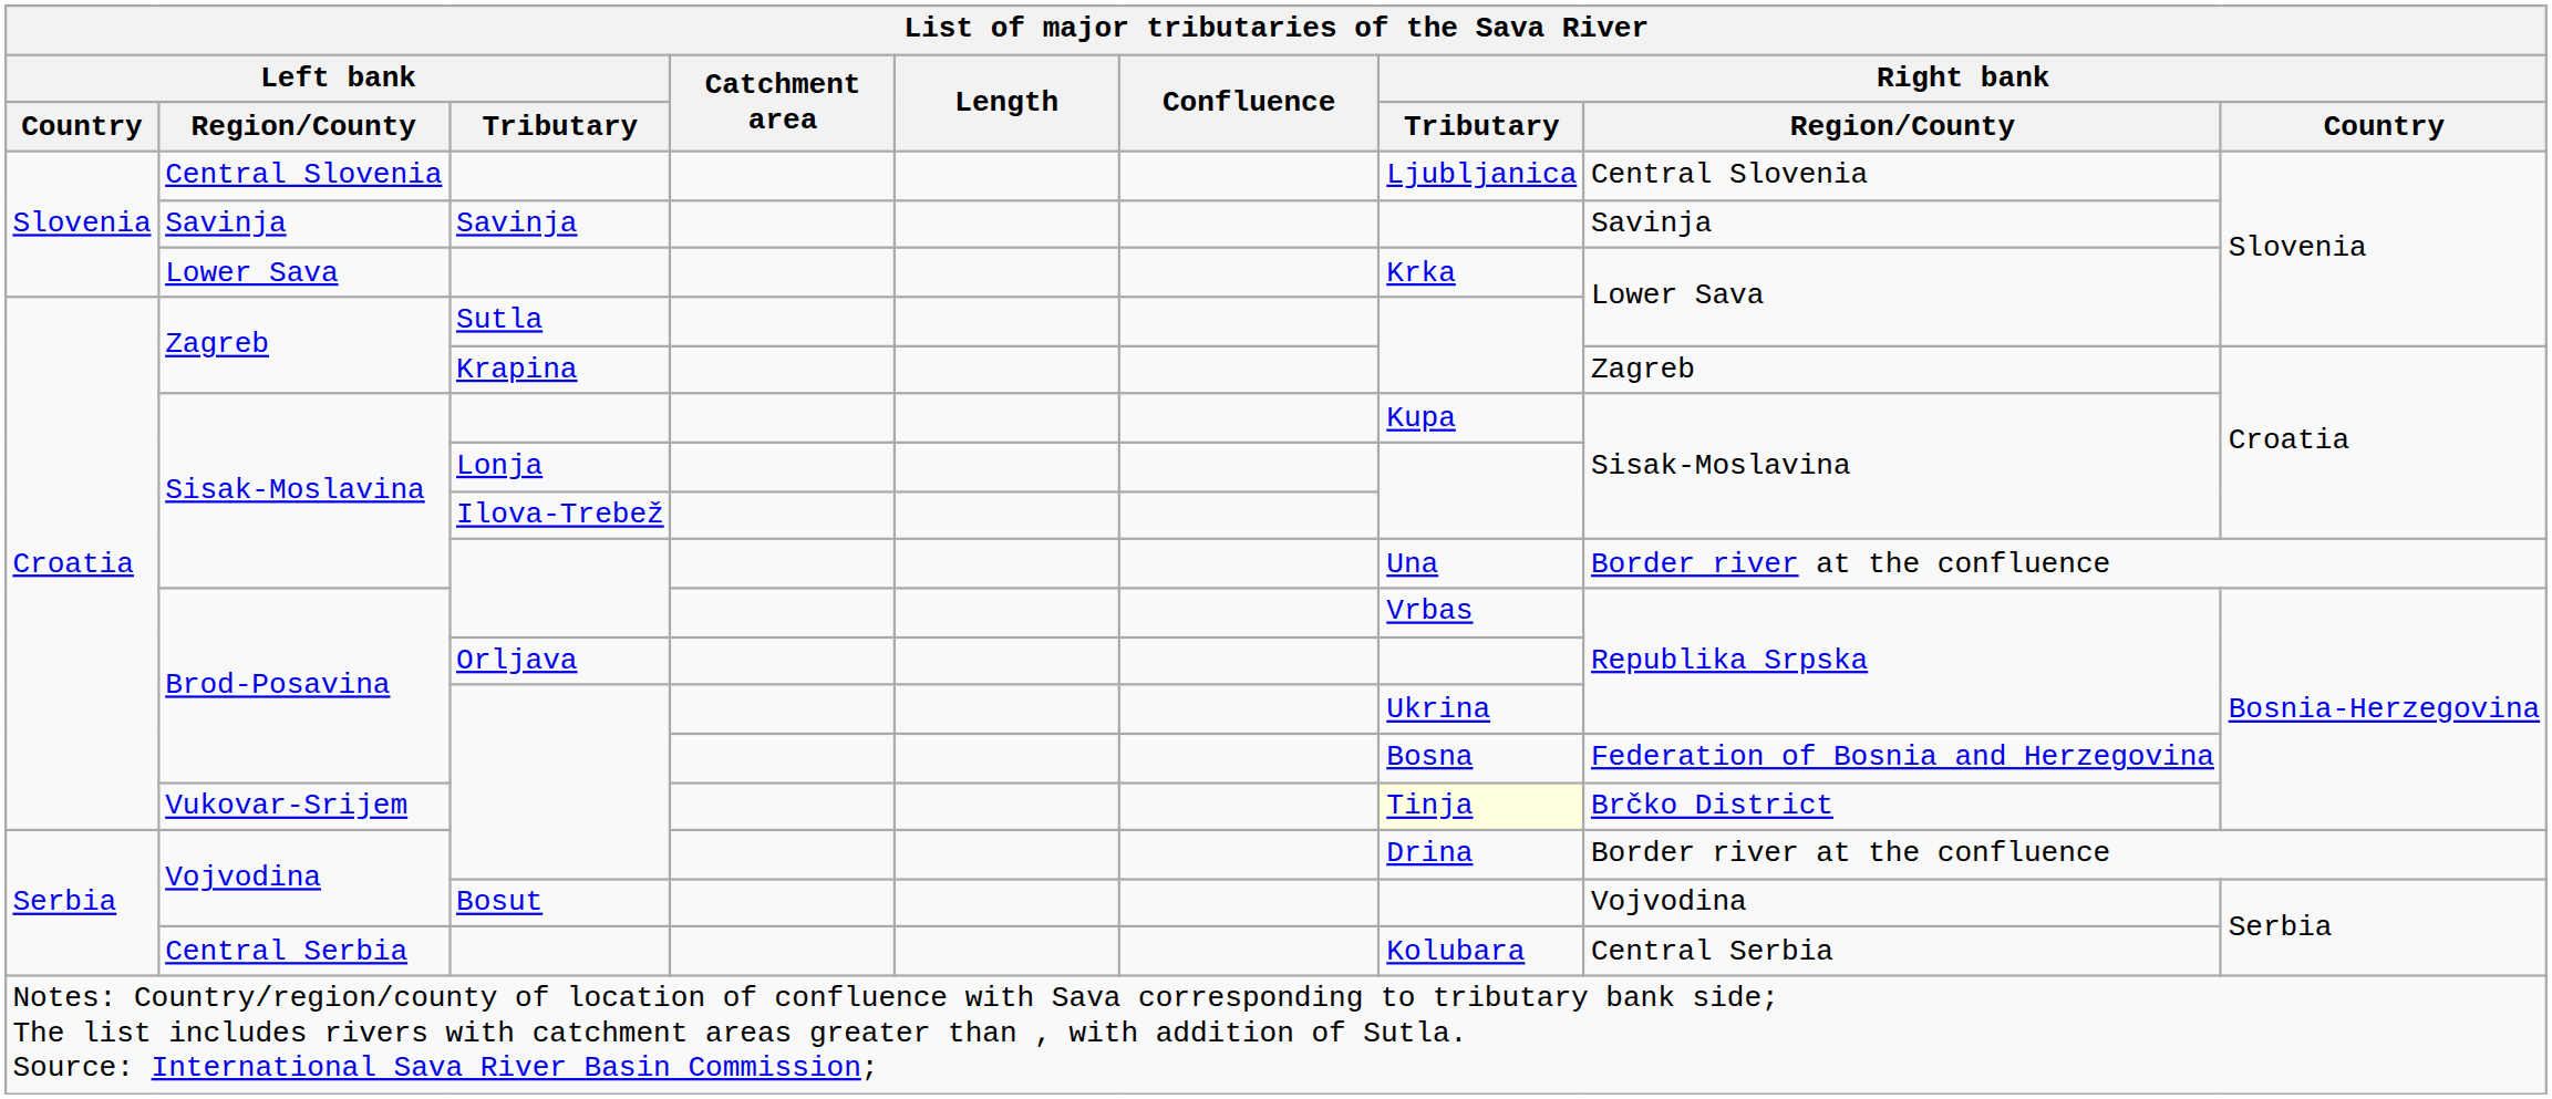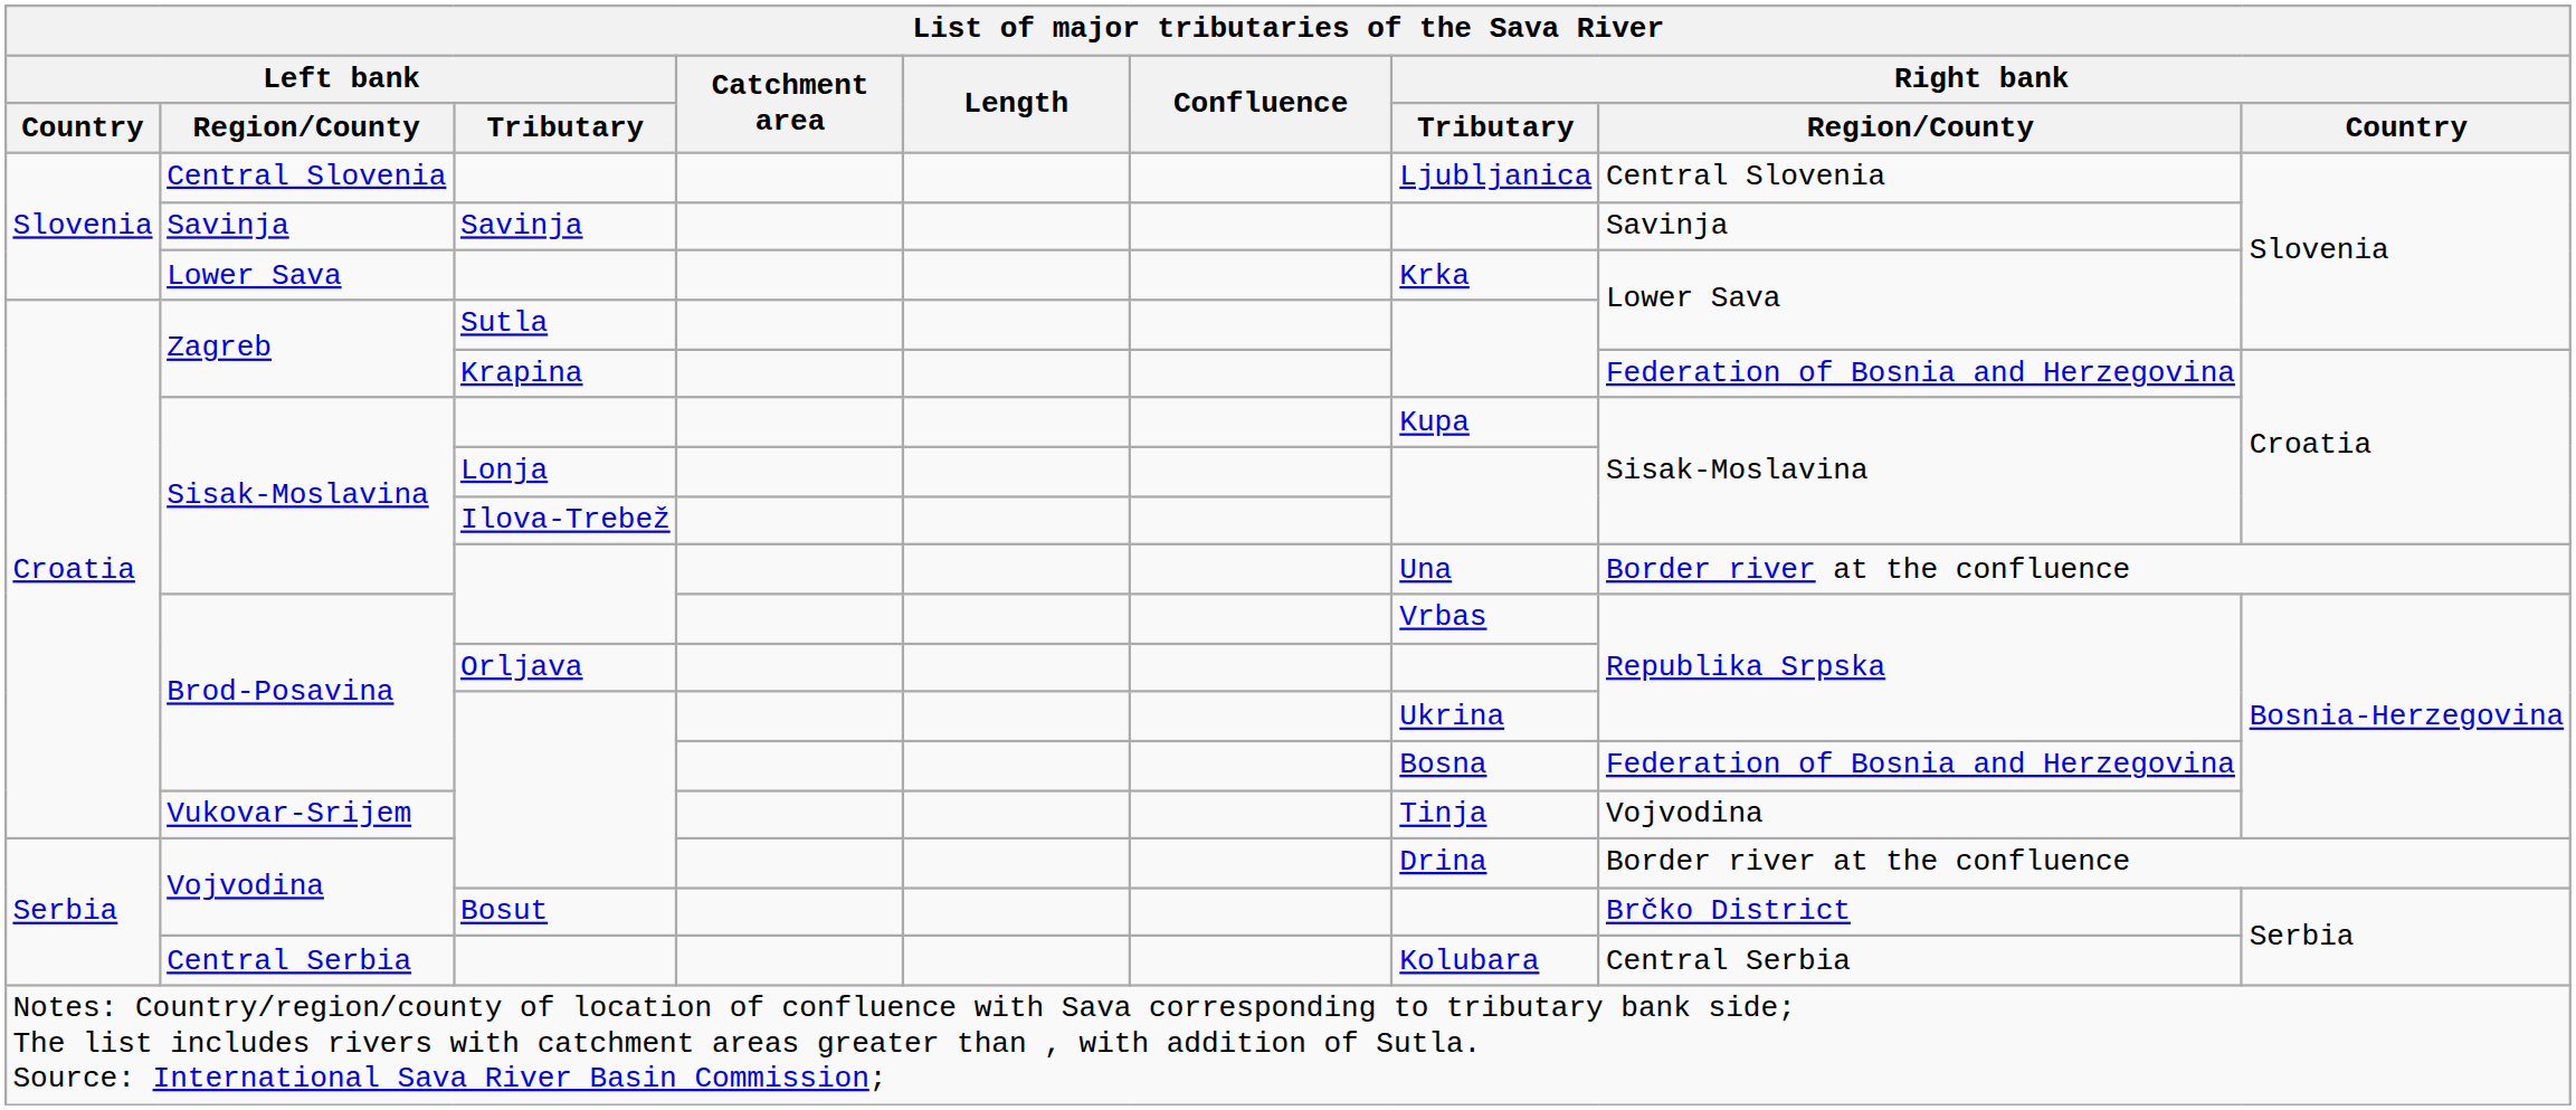 <table class="wikitable collapsible collapsed" style="cellspacing=2px; text-align:left; font-size:90%;">
 <tr>
 <th colspan=9>List of major tributaries of the Sava River</th>
 </tr>
 <tr>
 <th colspan=3>Left bank</th>
 <th style="width:85px;" rowspan=2>Catchment area</th>
 <th style="width:85px;" rowspan=2>Length</th>
 <th style="width:100px;" rowspan=2>Confluence</th>
 <th colspan=3>Right bank</th>
 </tr>
 <tr>
 <th>Country</th>
 <th>Region/County</th>
 <th>Tributary</th>
 <th>Tributary</th>
 <th>Region/County</th>
 <th>Country</th>
 </tr>
 <tr>
 <td rowspan=3><a href='#'>Slovenia</a></td>
 <td><a href='#'>Central Slovenia</a></td>
 <td></td>
 <td align=right></td>
 <td align=right></td>
 <td align=center></td>
 <td><a href='#'>Ljubljanica</a></td>
 <td>Central Slovenia</td>
 <td rowspan=4>Slovenia</td>
 </tr>
 <tr>
 <td><a href='#'>Savinja</a></td>
 <td><a href='#'>Savinja</a></td>
 <td align=right></td>
 <td align=right></td>
 <td align=center></td>
 <td></td>
 <td>Savinja</td>
 </tr>
 <tr>
 <td><a href='#'>Lower Sava</a></td>
 <td></td>
 <td align=right></td>
 <td align=right></td>
 <td align=center></td>
 <td><a href='#'>Krka</a></td>
 <td rowspan=2>Lower Sava</td>
 </tr>
 <tr>
 <td rowspan=11><a href='#'>Croatia</a></td>
 <td rowspan=2><a href='#'>Zagreb</a></td>
 <td><a href='#'>Sutla</a></td>
 <td align=right></td>
 <td align=right></td>
 <td align=center></td>
 <td rowspan=2></td>
 </tr>
 <tr>
 <td><a href='#'>Krapina</a></td>
 <td align=right></td>
 <td align=right></td>
 <td align=center></td>
-<td>Zagreb</td>
+<td><a href='#'>Federation of Bosnia and Herzegovina</a></td>
 <td rowspan=4>Croatia</td>
 </tr>
 <tr>
 <td rowspan=4><a href='#'>Sisak-Moslavina</a></td>
 <td></td>
 <td align=right></td>
 <td align=right></td>
 <td align=center></td>
 <td><a href='#'>Kupa</a></td>
 <td rowspan=3>Sisak-Moslavina</td>
 </tr>
 <tr>
 <td><a href='#'>Lonja</a></td>
 <td align=right></td>
 <td align=right></td>
 <td align=center></td>
 <td rowspan=2></td>
 </tr>
 <tr>
 <td><a href='#'>Ilova-Trebež</a></td>
 <td align=right></td>
 <td align=right></td>
 <td align=center></td>
 </tr>
 <tr>
 <td rowspan=2></td>
 <td align=right></td>
 <td align=right></td>
 <td align=center></td>
 <td><a href='#'>Una</a></td>
 <td colspan=2><a href='#'>Border river</a> at the confluence</td>
 </tr>
 <tr>
 <td rowspan=4><a href='#'>Brod-Posavina</a></td>
 <td align=right></td>
 <td align=right></td>
 <td align=center></td>
 <td><a href='#'>Vrbas</a></td>
 <td rowspan=3><a href='#'>Republika Srpska</a></td>
 <td rowspan=5><a href='#'>Bosnia-Herzegovina</a></td>
 </tr>
 <tr>
 <td><a href='#'>Orljava</a></td>
 <td align=right></td>
 <td align=right></td>
 <td align=center></td>
 <td></td>
 </tr>
 <tr>
 <td rowspan=4></td>
 <td align=right></td>
 <td align=right></td>
 <td align=center></td>
 <td><a href='#'>Ukrina</a></td>
 </tr>
 <tr>
 <td align=right></td>
 <td align=right></td>
 <td align=center></td>
 <td><a href='#'>Bosna</a></td>
 <td><a href='#'>Federation of Bosnia and Herzegovina</a></td>
 </tr>
 <tr>
 <td><a href='#'>Vukovar-Srijem</a></td>
 <td align=right></td>
 <td align=right></td>
 <td align=center></td>
-<td style="background: lightyellow;"><a href='#'>Tinja</a></td>
-<td><a href='#'>Brčko District</a></td>
+<td><a href='#'>Tinja</a></td>
+<td>Vojvodina</td>
 </tr>
 <tr>
 <td rowspan=3><a href='#'>Serbia</a></td>
 <td rowspan=2><a href='#'>Vojvodina</a></td>
 <td align=right></td>
 <td align=right></td>
 <td align=center></td>
 <td><a href='#'>Drina</a></td>
 <td colspan=2>Border river at the confluence</td>
 </tr>
 <tr>
 <td><a href='#'>Bosut</a></td>
 <td align=right></td>
 <td align=right></td>
 <td align=center></td>
 <td></td>
-<td>Vojvodina</td>
+<td><a href='#'>Brčko District</a></td>
 <td rowspan=2>Serbia</td>
 </tr>
 <tr>
 <td><a href='#'>Central Serbia</a></td>
 <td></td>
 <td align=right></td>
 <td align=right></td>
 <td align=center></td>
 <td><a href='#'>Kolubara</a></td>
 <td>Central Serbia</td>
 </tr>
 <tr>
 <td colspan=9>Notes: Country/region/county of location of confluence with Sava corresponding to tributary bank side;<br>The list includes rivers with catchment areas greater than , with addition of Sutla.<br>Source: <a href='#'>International Sava River Basin Commission</a>;</td>
 </tr>
 </table>
